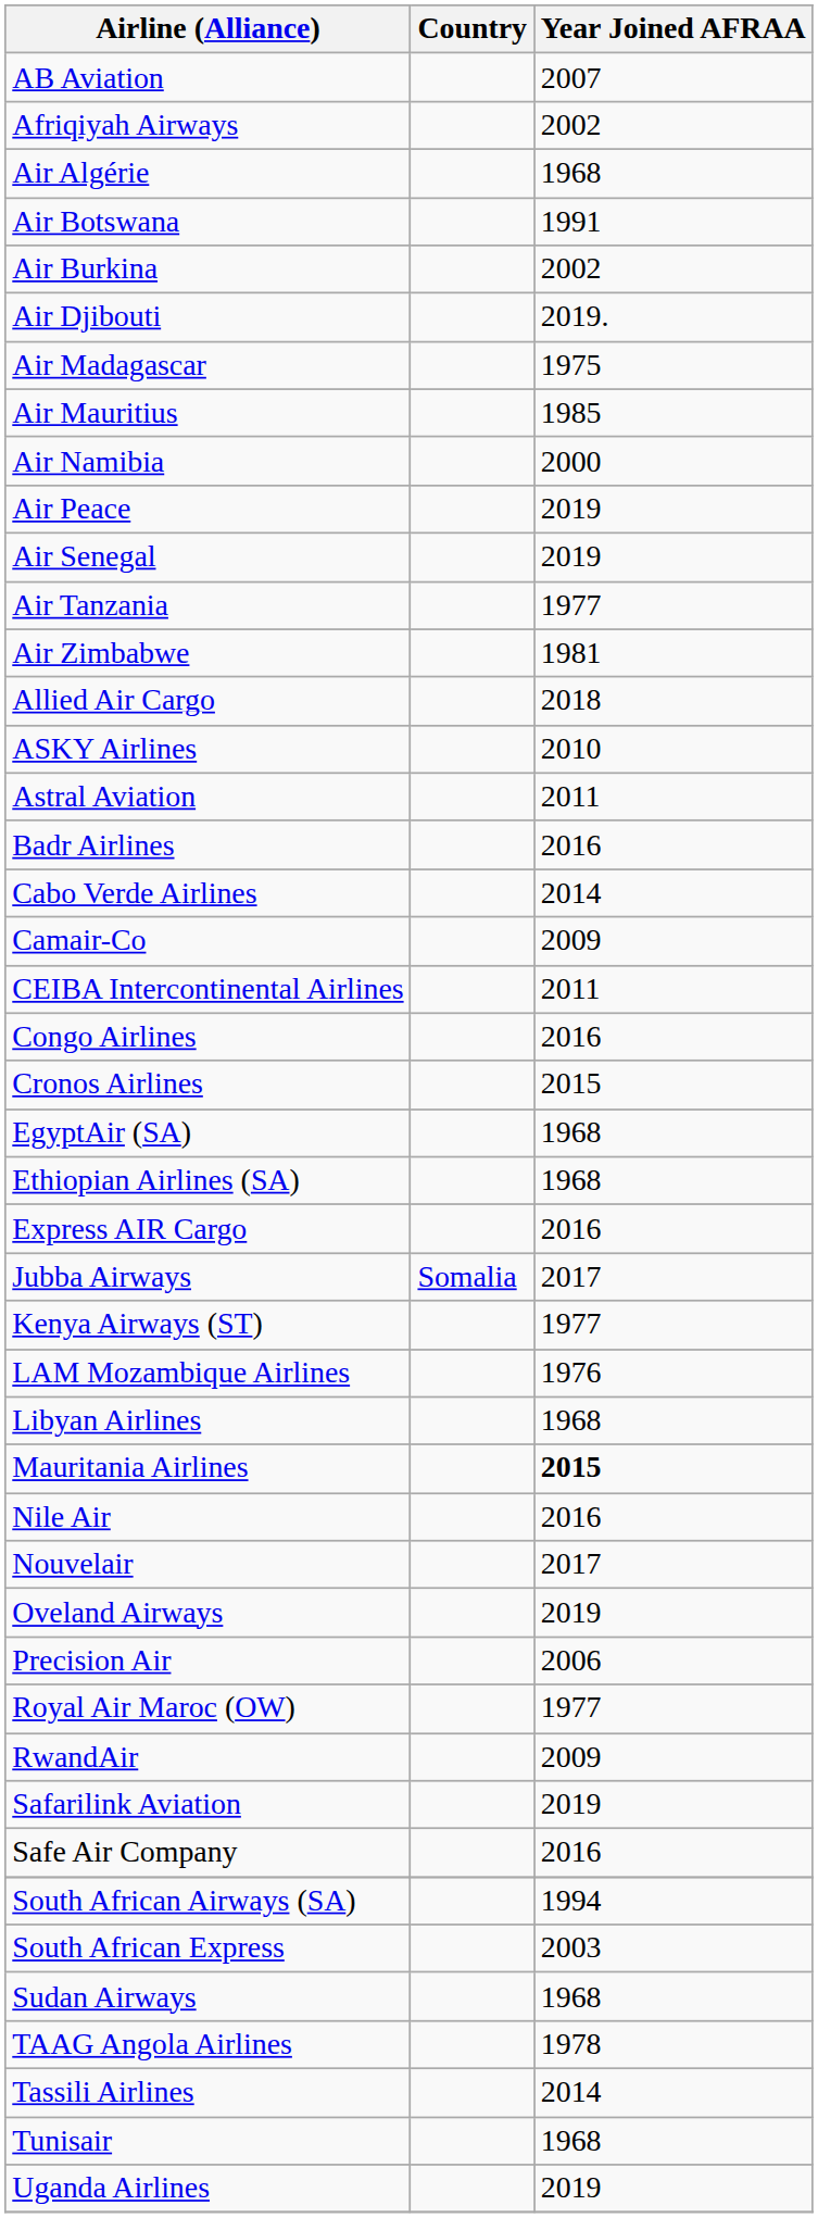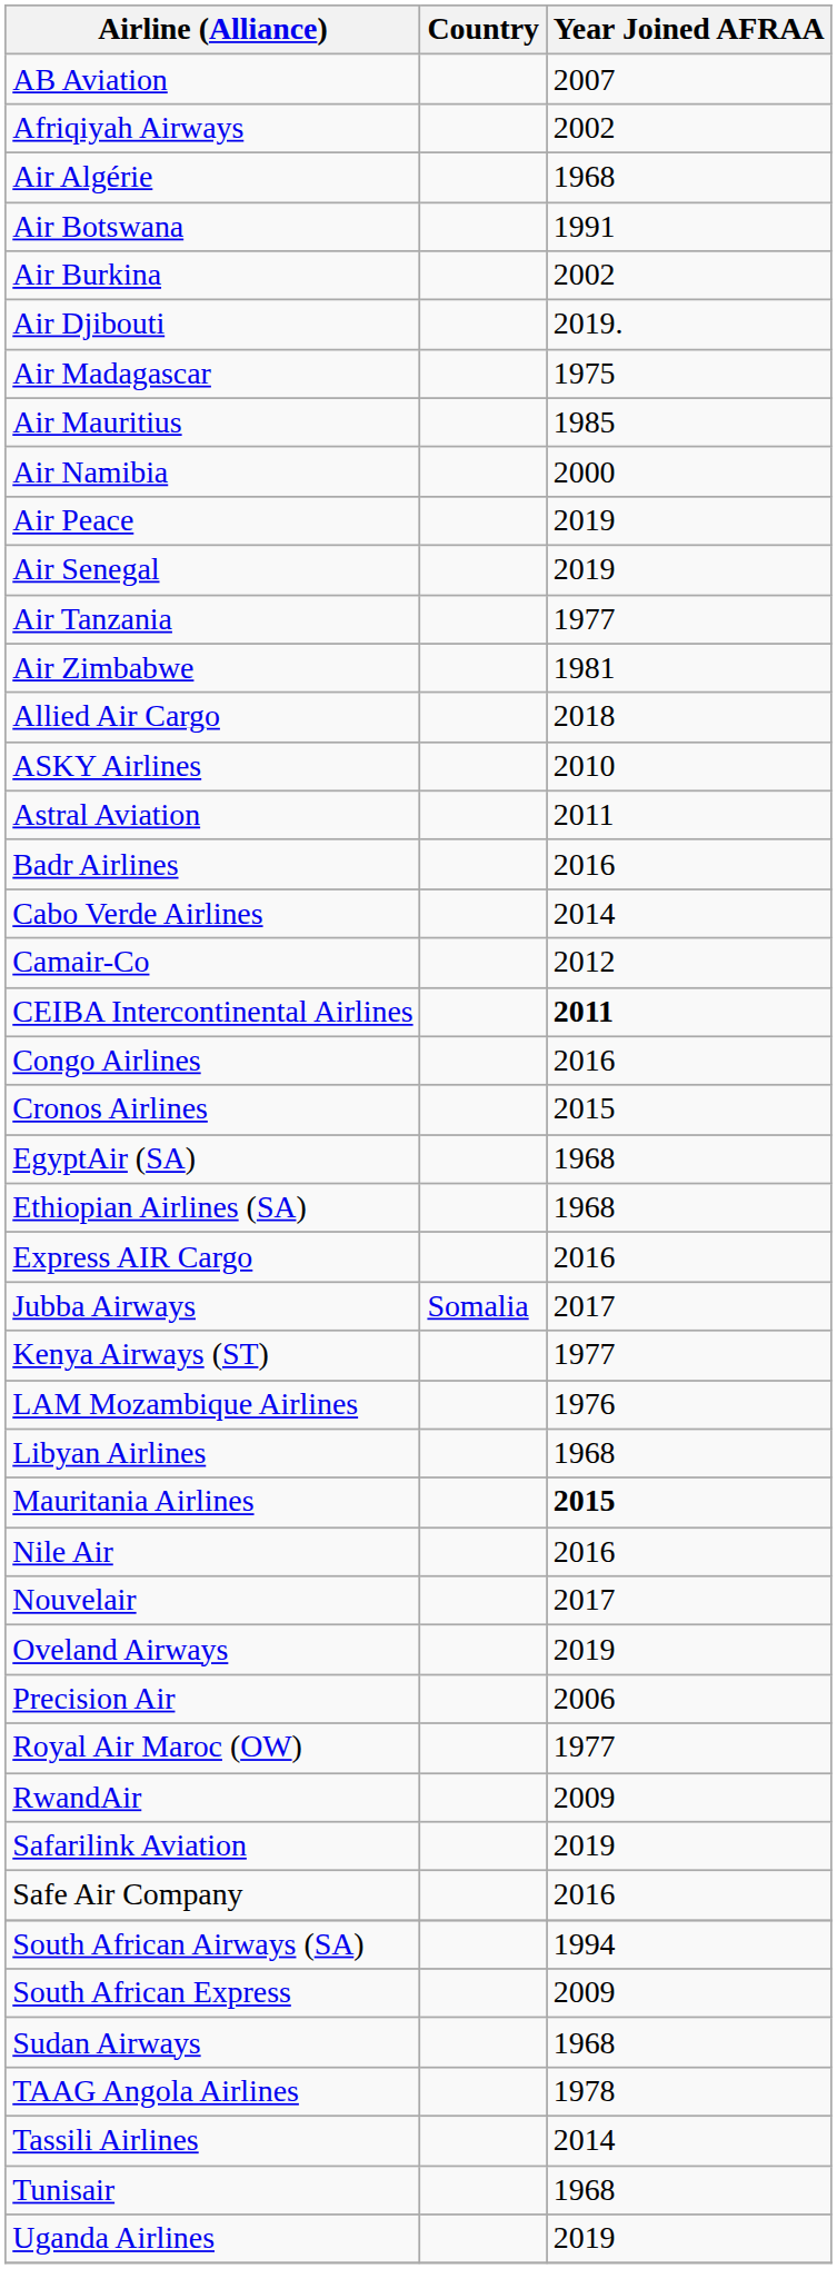 <table class="wikitable sortable">
 <tr style="vertical-align:middle;">
 <th>Airline (<a href='#'>Alliance</a>)</th>
 <th>Country</th>
 <th>Year Joined AFRAA</th>
 </tr>
 <tr>
 <td><a href='#'>AB Aviation</a></td>
 <td></td>
 <td>2007</td>
 </tr>
 <tr>
 <td><a href='#'>Afriqiyah Airways</a></td>
 <td></td>
 <td>2002</td>
 </tr>
 <tr>
 <td><a href='#'>Air Algérie</a></td>
 <td></td>
 <td>1968</td>
 </tr>
 <tr>
 <td><a href='#'>Air Botswana</a></td>
 <td></td>
 <td>1991</td>
 </tr>
 <tr>
 <td><a href='#'>Air Burkina</a></td>
 <td></td>
 <td>2002</td>
 </tr>
 <tr>
 <td><a href='#'>Air Djibouti</a></td>
 <td></td>
 <td>2019.</td>
 </tr>
 <tr>
 <td><a href='#'>Air Madagascar</a></td>
 <td></td>
 <td>1975</td>
 </tr>
 <tr>
 <td><a href='#'>Air Mauritius</a></td>
 <td></td>
 <td>1985</td>
 </tr>
 <tr>
 <td><a href='#'>Air Namibia</a></td>
 <td></td>
 <td>2000</td>
 </tr>
 <tr>
 <td><a href='#'>Air Peace</a></td>
 <td></td>
 <td>2019</td>
 </tr>
 <tr>
 <td><a href='#'>Air Senegal</a></td>
 <td></td>
 <td>2019</td>
 </tr>
 <tr>
 <td><a href='#'>Air Tanzania</a></td>
 <td></td>
 <td>1977</td>
 </tr>
 <tr>
 <td><a href='#'>Air Zimbabwe</a></td>
 <td></td>
 <td>1981</td>
 </tr>
 <tr>
 <td><a href='#'>Allied Air Cargo</a></td>
 <td></td>
 <td>2018</td>
 </tr>
 <tr>
 <td><a href='#'>ASKY Airlines</a></td>
 <td></td>
 <td>2010</td>
 </tr>
 <tr>
 <td><a href='#'>Astral Aviation</a></td>
 <td></td>
 <td>2011</td>
 </tr>
 <tr>
 <td><a href='#'>Badr Airlines</a></td>
 <td></td>
 <td>2016</td>
 </tr>
 <tr>
 <td><a href='#'>Cabo Verde Airlines</a></td>
 <td></td>
 <td>2014</td>
 </tr>
 <tr>
 <td><a href='#'>Camair-Co</a></td>
 <td></td>
-<td>2009</td>
+<td>2012</td>
 </tr>
 <tr>
 <td><a href='#'>CEIBA Intercontinental Airlines</a></td>
 <td></td>
-<td>2011</td>
+<td><strong>2011</strong></td>
 </tr>
 <tr>
 <td><a href='#'>Congo Airlines</a></td>
 <td></td>
 <td>2016</td>
 </tr>
 <tr>
 <td><a href='#'>Cronos Airlines</a></td>
 <td></td>
 <td>2015</td>
 </tr>
 <tr>
 <td><a href='#'>EgyptAir</a> (<a href='#'>SA</a>)</td>
 <td></td>
 <td>1968</td>
 </tr>
 <tr>
 <td><a href='#'>Ethiopian Airlines</a> (<a href='#'>SA</a>)</td>
 <td></td>
 <td>1968</td>
 </tr>
 <tr>
 <td><a href='#'>Express AIR Cargo</a></td>
 <td></td>
 <td>2016</td>
 </tr>
 <tr>
 <td><a href='#'>Jubba Airways</a></td>
 <td><a href='#'>Somalia</a></td>
 <td>2017</td>
 </tr>
 <tr>
 <td><a href='#'>Kenya Airways</a> (<a href='#'>ST</a>)</td>
 <td></td>
 <td>1977</td>
 </tr>
 <tr>
 <td><a href='#'>LAM Mozambique Airlines</a></td>
 <td></td>
 <td>1976</td>
 </tr>
 <tr>
 <td><a href='#'>Libyan Airlines</a></td>
 <td></td>
 <td>1968</td>
 </tr>
 <tr>
 <td><a href='#'>Mauritania Airlines</a></td>
 <td></td>
 <td><strong>2015</strong></td>
 </tr>
 <tr>
 <td><a href='#'>Nile Air</a></td>
 <td></td>
 <td>2016</td>
 </tr>
 <tr>
 <td><a href='#'>Nouvelair</a></td>
 <td></td>
 <td>2017</td>
 </tr>
 <tr>
 <td><a href='#'>Oveland Airways</a></td>
 <td></td>
 <td>2019</td>
 </tr>
 <tr>
 <td><a href='#'>Precision Air</a></td>
 <td></td>
 <td>2006</td>
 </tr>
 <tr>
 <td><a href='#'>Royal Air Maroc</a> (<a href='#'>OW</a>)</td>
 <td></td>
 <td>1977</td>
 </tr>
 <tr>
 <td><a href='#'>RwandAir</a></td>
 <td></td>
 <td>2009</td>
 </tr>
 <tr>
 <td><a href='#'>Safarilink Aviation</a></td>
 <td></td>
 <td>2019</td>
 </tr>
 <tr>
 <td>Safe Air Company</td>
 <td></td>
 <td>2016</td>
 </tr>
 <tr [[Skyward ex[press]] || >
 </tr>
 <tr>
 <td><a href='#'>South African Airways</a> (<a href='#'>SA</a>)</td>
 <td></td>
 <td>1994</td>
 </tr>
 <tr>
 <td><a href='#'>South African Express</a></td>
 <td></td>
-<td>2003</td>
+<td>2009</td>
 </tr>
 <tr>
 <td><a href='#'>Sudan Airways</a></td>
 <td></td>
 <td>1968</td>
 </tr>
 <tr>
 <td><a href='#'>TAAG Angola Airlines</a></td>
 <td></td>
 <td>1978</td>
 </tr>
 <tr>
 <td><a href='#'>Tassili Airlines</a></td>
 <td></td>
 <td>2014</td>
 </tr>
 <tr>
 <td><a href='#'>Tunisair</a></td>
 <td></td>
 <td>1968</td>
 </tr>
 <tr>
 <td><a href='#'>Uganda Airlines</a></td>
 <td></td>
 <td>2019</td>
 </tr>
 <tr>
 </tr>
 </table>
